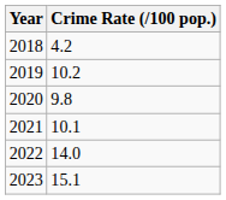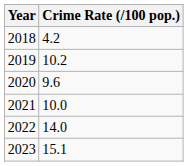 <table class="wikitable">
 <tr>
 <th>Year</th>
 <th>Crime Rate (/100 pop.)</th>
 </tr>
 <tr>
 <td>2018</td>
 <td>4.2</td>
 </tr>
 <tr>
 <td>2019</td>
 <td>10.2</td>
 </tr>
 <tr>
 <td>2020</td>
-<td>9.8</td>
+<td>9.6</td>
 </tr>
 <tr>
 <td>2021</td>
-<td>10.1</td>
+<td>10.0</td>
 </tr>
 <tr>
 <td>2022</td>
 <td>14.0</td>
 </tr>
 <tr>
 <td>2023</td>
 <td>15.1</td>
 </tr>
 </table>
